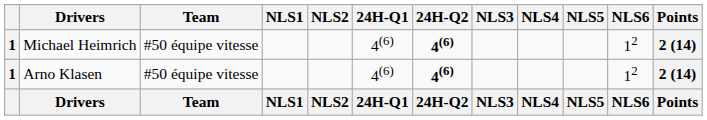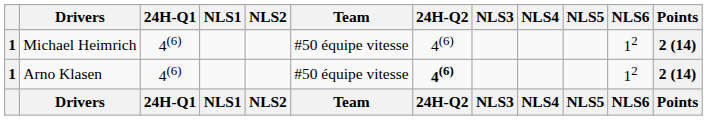 <table class="wikitable" style="font-size:85%; text-align:center;">
 <tr>
 <th></th>
 <th>Drivers</th>
-<th>Team</th>
+<th>24H-Q1</th>
 <th>NLS1</th>
 <th>NLS2</th>
-<th>24H-Q1</th>
+<th>Team</th>
 <th>24H-Q2</th>
 <th>NLS3</th>
 <th>NLS4</th>
 <th>NLS5</th>
 <th>NLS6</th>
 <th>Points</th>
 </tr>
 <tr>
 <th>1</th>
 <td align="left"> Michael Heimrich</td>
-<td align="left"> #50 équipe vitesse</td>
+<td> 4<sup>(6)</sup></td>
 <td></td>
 <td></td>
+<td align="left"> #50 équipe vitesse</td>
 <td> 4<sup>(6)</sup></td>
-<td><strong> 4<sup>(6)</sup></strong></td>
 <td></td>
 <td></td>
 <td></td>
 <td> 1<sup>2</sup></td>
 <th>2 (14)</th>
 </tr>
 <tr>
 <th>1</th>
 <td align="left"> Arno Klasen</td>
-<td align="left"> #50 équipe vitesse</td>
+<td> 4<sup>(6)</sup></td>
 <td></td>
 <td></td>
-<td> 4<sup>(6)</sup></td>
+<td align="left"> #50 équipe vitesse</td>
 <td><strong> 4<sup>(6)</sup></strong></td>
 <td></td>
 <td></td>
 <td></td>
 <td> 1<sup>2</sup></td>
 <th>2 (14)</th>
 </tr>
 <tr>
 <th></th>
 <th>Drivers</th>
-<th>Team</th>
+<th>24H-Q1</th>
 <th>NLS1</th>
 <th>NLS2</th>
-<th>24H-Q1</th>
+<th>Team</th>
 <th>24H-Q2</th>
 <th>NLS3</th>
 <th>NLS4</th>
 <th>NLS5</th>
 <th>NLS6</th>
 <th>Points</th>
 </tr>
 </table>
